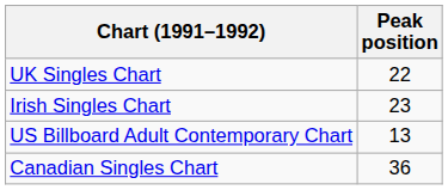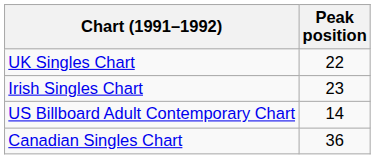 <table class="wikitable sortable">
 <tr>
 <th align="center">Chart (1991–1992)</th>
 <th align="center">Peak<br>position</th>
 </tr>
 <tr>
 <td align="left"><a href='#'>UK Singles Chart</a></td>
 <td align="center">22</td>
 </tr>
 <tr>
 <td align="left"><a href='#'>Irish Singles Chart</a></td>
 <td align="center">23</td>
 </tr>
 <tr>
 <td align="left"><a href='#'>US Billboard Adult Contemporary Chart</a></td>
-<td align="center">13</td>
+<td align="center">14</td>
 </tr>
 <tr>
 <td align="left"><a href='#'>Canadian Singles Chart</a></td>
 <td align="center">36</td>
 </tr>
 </table>
